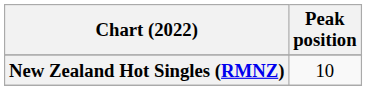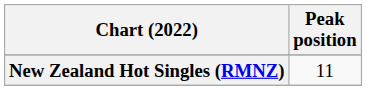 <table class="wikitable sortable plainrowheaders" style="text-align:center">
 <tr>
 <th>Chart (2022)</th>
 <th>Peak<br>position</th>
 </tr>
 <tr>
 </tr>
 <tr>
 <th scope="row">New Zealand Hot Singles (<a href='#'>RMNZ</a>)</th>
-<td>10</td>
+<td>11</td>
 </tr>
 <tr>
 </tr>
 </table>
